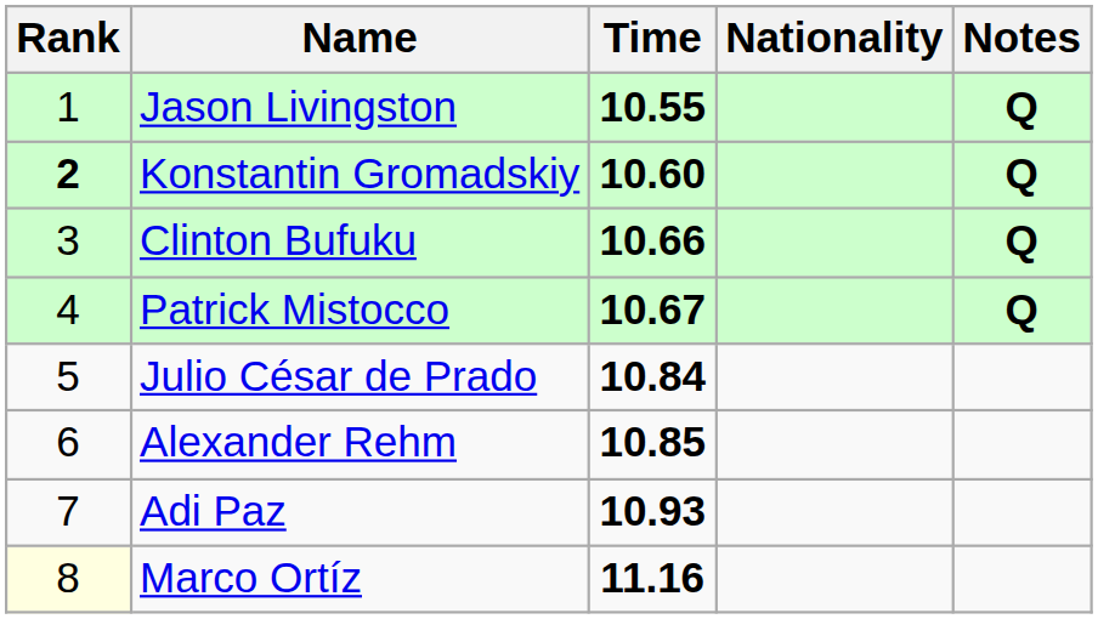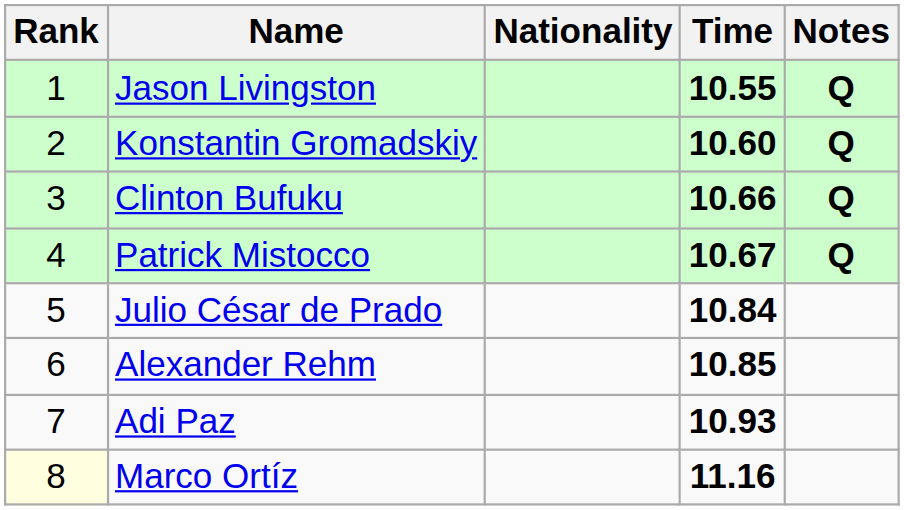 <table class="wikitable sortable" style="text-align:center">
 <tr>
 <th>Rank</th>
 <th>Name</th>
+<th>Nationality</th>
 <th>Time</th>
-<th>Nationality</th>
 <th>Notes</th>
 </tr>
 <tr bgcolor=ccffcc>
 <td>1</td>
 <td align=left><a href='#'>Jason Livingston</a></td>
+<td align=left></td>
 <td><strong>10.55</strong></td>
-<td align=left></td>
 <td><strong>Q</strong></td>
 </tr>
 <tr bgcolor=ccffcc>
-<td><strong>2</strong></td>
+<td>2</td>
 <td align=left><a href='#'>Konstantin Gromadskiy</a></td>
+<td align=left></td>
 <td><strong>10.60</strong></td>
-<td align=left></td>
 <td><strong>Q</strong></td>
 </tr>
 <tr bgcolor=ccffcc>
 <td>3</td>
 <td align=left><a href='#'>Clinton Bufuku</a></td>
+<td align=left></td>
 <td><strong>10.66</strong></td>
-<td align=left></td>
 <td><strong>Q</strong></td>
 </tr>
 <tr bgcolor=ccffcc>
 <td>4</td>
 <td align=left><a href='#'>Patrick Mistocco</a></td>
+<td align=left></td>
 <td><strong>10.67</strong></td>
-<td align=left></td>
 <td><strong>Q</strong></td>
 </tr>
 <tr>
 <td>5</td>
 <td align=left><a href='#'>Julio César de Prado</a></td>
+<td align=left></td>
 <td><strong>10.84</strong></td>
-<td align=left></td>
 <td></td>
 </tr>
 <tr>
 <td>6</td>
 <td align=left><a href='#'>Alexander Rehm</a></td>
+<td align=left></td>
 <td><strong>10.85</strong></td>
-<td align=left></td>
 <td></td>
 </tr>
 <tr>
 <td>7</td>
 <td align=left><a href='#'>Adi Paz</a></td>
+<td align=left></td>
 <td><strong>10.93</strong></td>
-<td align=left></td>
 <td></td>
 </tr>
 <tr>
 <td style="background: lightyellow;">8</td>
 <td align=left><a href='#'>Marco Ortíz</a></td>
+<td align=left></td>
 <td><strong>11.16</strong></td>
-<td align=left></td>
 <td></td>
 </tr>
 </table>
